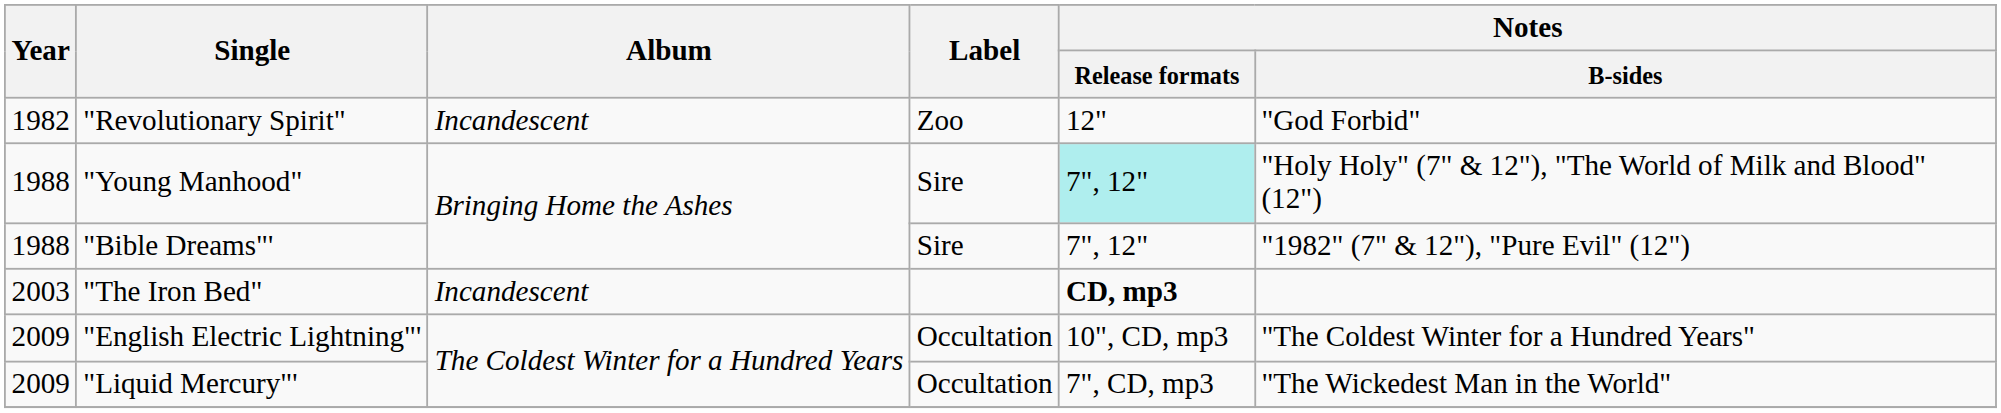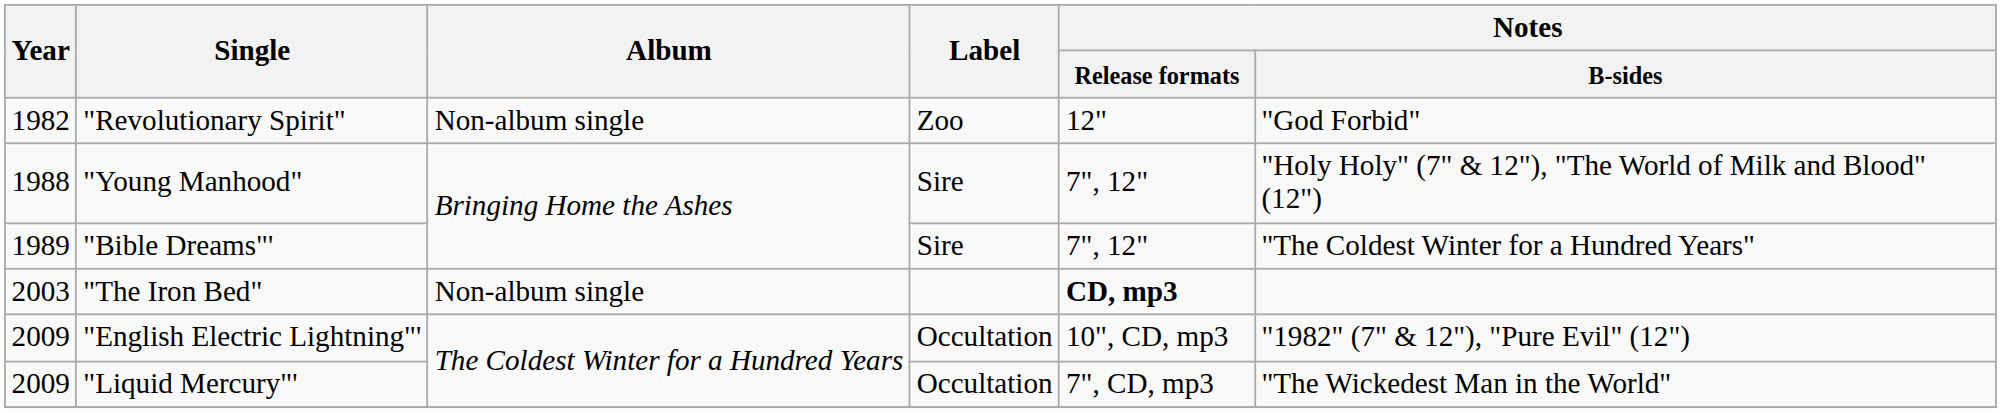 <table class="wikitable">
 <tr>
 <th rowspan=2>Year</th>
 <th rowspan=2>Single</th>
 <th rowspan=2>Album</th>
 <th rowspan=2>Label</th>
 <th colspan=2>Notes</th>
 </tr>
 <tr>
 <th width=100><small>Release formats</small></th>
 <th width=400><small>B-sides</small></th>
 </tr>
 <tr>
 <td>1982</td>
 <td>"Revolutionary Spirit"</td>
-<td rowspan=1><em>Incandescent</em></td>
+<td rowspan=1>Non-album single</td>
 <td>Zoo</td>
 <td>12"</td>
 <td>"God Forbid"</td>
 </tr>
 <tr>
 <td>1988</td>
 <td>"Young Manhood"</td>
 <td rowspan=2><em>Bringing Home the Ashes</em></td>
 <td>Sire</td>
-<td style="background: paleturquoise;">7", 12"</td>
+<td>7", 12"</td>
 <td>"Holy Holy" (7" & 12"), "The World of Milk and Blood" (12")</td>
 </tr>
 <tr>
-<td>1988</td>
+<td>1989</td>
 <td>"Bible Dreams"'</td>
 <td>Sire</td>
 <td>7", 12"</td>
-<td>"1982" (7" & 12"), "Pure Evil" (12")</td>
+<td>"The Coldest Winter for a Hundred Years"</td>
 </tr>
 <tr>
 <td>2003</td>
 <td>"The Iron Bed"</td>
-<td rowspan=1><em>Incandescent</em></td>
+<td rowspan=1>Non-album single</td>
 <td></td>
 <td><strong>CD, mp3</strong></td>
 </tr>
 <tr>
 <td>2009</td>
 <td>"English Electric Lightning"'</td>
 <td rowspan=2><em>The Coldest Winter for a Hundred Years</em></td>
 <td>Occultation</td>
 <td>10", CD, mp3</td>
-<td>"The Coldest Winter for a Hundred Years"</td>
+<td>"1982" (7" & 12"), "Pure Evil" (12")</td>
 </tr>
 <tr>
 <td>2009</td>
 <td>"Liquid Mercury"'</td>
 <td>Occultation</td>
 <td>7", CD, mp3</td>
 <td>"The Wickedest Man in the World"</td>
 </tr>
 <tr>
 </tr>
 </table>
